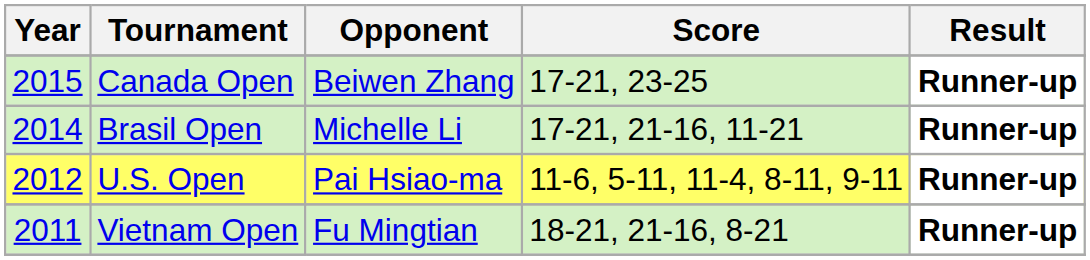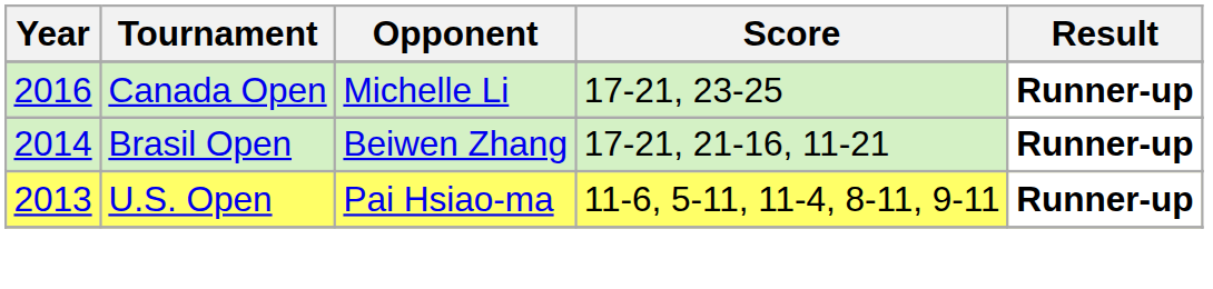 <table class="sortable wikitable" style="font-size: 90%;">
 <tr>
 <th>Year</th>
 <th>Tournament</th>
 <th>Opponent</th>
 <th>Score</th>
 <th>Result</th>
 </tr>
 <tr>
 </tr>
 <tr style="background:#D4F1C5">
-<td align="center"><a href='#'>2015</a></td>
+<td align="center"><a href='#'>2016</a></td>
 <td align="left"><a href='#'>Canada Open</a></td>
-<td align="left"> <a href='#'>Beiwen Zhang</a></td>
+<td align="left"> <a href='#'>Michelle Li</a></td>
 <td align="left">17-21, 23-25</td>
 <td style="text-align:left; background:white"> <strong>Runner-up</strong></td>
 </tr>
 <tr>
 </tr>
 <tr style="background:#D4F1C5">
 <td align="center"><a href='#'>2014</a></td>
 <td align="left"><a href='#'>Brasil Open</a></td>
-<td align="left"> <a href='#'>Michelle Li</a></td>
+<td align="left"> <a href='#'>Beiwen Zhang</a></td>
 <td align="left">17-21, 21-16, 11-21</td>
 <td style="text-align:left; background:white"> <strong>Runner-up</strong></td>
 </tr>
 <tr>
 </tr>
 <tr style="background:#FFFF67">
-<td align="center"><a href='#'>2012</a></td>
+<td align="center"><a href='#'>2013</a></td>
 <td align="left"><a href='#'>U.S. Open</a></td>
 <td align="left"> <a href='#'>Pai Hsiao-ma</a></td>
 <td align="left">11-6, 5-11, 11-4, 8-11, 9-11</td>
 <td style="text-align:left; background:white"> <strong>Runner-up</strong></td>
 </tr>
 <tr>
 </tr>
-<tr style="background:#D4F1C5">
-<td align="center"><a href='#'>2011</a></td>
-<td align="left"><a href='#'>Vietnam Open</a></td>
-<td align="left"> <a href='#'>Fu Mingtian</a></td>
-<td align="left">18-21, 21-16, 8-21</td>
-<td style="text-align:left; background:white"> <strong>Runner-up</strong></td>
-</tr>
 <tr>
 </tr>
 </table>
